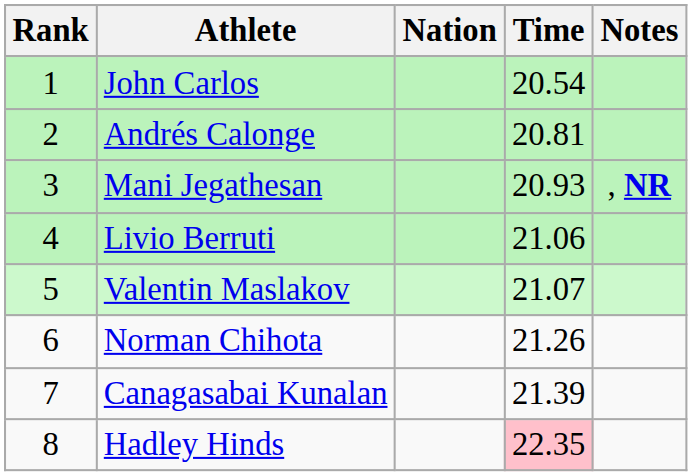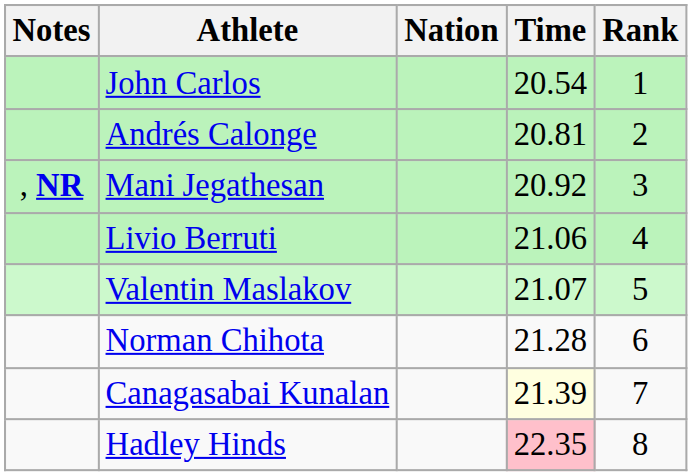 <table class="wikitable sortable" style="text-align:center">
 <tr>
-<th>Rank</th>
+<th>Notes</th>
 <th>Athlete</th>
 <th>Nation</th>
 <th>Time</th>
-<th>Notes</th>
+<th>Rank</th>
 </tr>
 <tr bgcolor=bbf3bb>
-<td>1</td>
+<td></td>
 <td align=left><a href='#'>John Carlos</a></td>
 <td align=left></td>
 <td>20.54</td>
-<td></td>
+<td>1</td>
 </tr>
 <tr bgcolor=bbf3bb>
-<td>2</td>
+<td></td>
 <td align=left><a href='#'>Andrés Calonge</a></td>
 <td align=left></td>
 <td>20.81</td>
-<td></td>
+<td>2</td>
 </tr>
 <tr bgcolor=bbf3bb>
-<td>3</td>
+<td>, <strong><a href='#'>NR</a></strong></td>
 <td align=left><a href='#'>Mani Jegathesan</a></td>
 <td align=left></td>
-<td>20.93</td>
-<td>, <strong><a href='#'>NR</a></strong></td>
+<td>20.92</td>
+<td>3</td>
 </tr>
 <tr bgcolor=bbf3bb>
-<td>4</td>
+<td></td>
 <td align=left><a href='#'>Livio Berruti</a></td>
 <td align=left></td>
 <td>21.06</td>
-<td></td>
+<td>4</td>
 </tr>
 <tr bgcolor=ccf9cc>
-<td>5</td>
+<td></td>
 <td align=left><a href='#'>Valentin Maslakov</a></td>
 <td align=left></td>
 <td>21.07</td>
-<td></td>
+<td>5</td>
 </tr>
 <tr>
-<td>6</td>
+<td></td>
 <td align=left><a href='#'>Norman Chihota</a></td>
 <td align=left></td>
-<td>21.26</td>
-<td></td>
+<td>21.28</td>
+<td>6</td>
 </tr>
 <tr>
-<td>7</td>
+<td></td>
 <td align=left><a href='#'>Canagasabai Kunalan</a></td>
 <td align=left></td>
-<td>21.39</td>
-<td></td>
+<td style="background: lightyellow;">21.39</td>
+<td>7</td>
 </tr>
 <tr>
-<td>8</td>
+<td></td>
 <td align=left><a href='#'>Hadley Hinds</a></td>
 <td align=left></td>
 <td style="background: pink;">22.35</td>
-<td></td>
+<td>8</td>
 </tr>
 </table>
